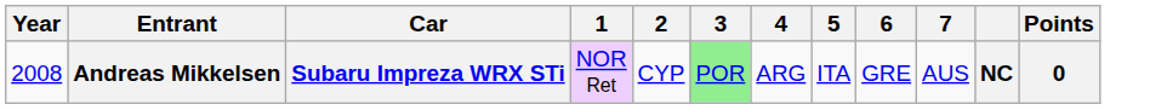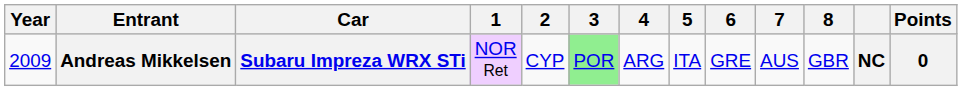 <table class="wikitable" style="text-align:center; font-size:85%">
 <tr>
 <th>Year</th>
 <th>Entrant</th>
 <th>Car</th>
 <th>1</th>
 <th>2</th>
 <th>3</th>
 <th>4</th>
 <th>5</th>
 <th>6</th>
 <th>7</th>
+<th>8</th>
 <th></th>
 <th>Points</th>
 </tr>
 <tr>
-<td><a href='#'>2008</a></td>
+<td><a href='#'>2009</a></td>
 <th nowrap>Andreas Mikkelsen</th>
 <th nowrap><a href='#'>Subaru Impreza WRX STi</a></th>
 <td style="background:#EFCFFF;"><a href='#'>NOR</a><br><small>Ret</small></td>
 <td><a href='#'>CYP</a></td>
 <td style="background: lightgreen;"><a href='#'>POR</a></td>
 <td><a href='#'>ARG</a></td>
 <td><a href='#'>ITA</a></td>
 <td><a href='#'>GRE</a></td>
 <td><a href='#'>AUS</a></td>
+<td><a href='#'>GBR</a></td>
 <th>NC</th>
 <th>0</th>
 </tr>
 </table>
